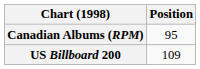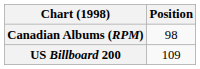 <table class="wikitable sortable plainrowheaders" style="text-align:center;">
 <tr>
 <th scope="column">Chart (1998)</th>
 <th scope="column">Position</th>
 </tr>
 <tr>
 <th scope="row">Canadian Albums (<em>RPM</em>)</th>
-<td>95</td>
+<td>98</td>
 </tr>
 <tr>
 <th scope="row">US <em>Billboard</em> 200</th>
 <td>109</td>
 </tr>
 </table>
